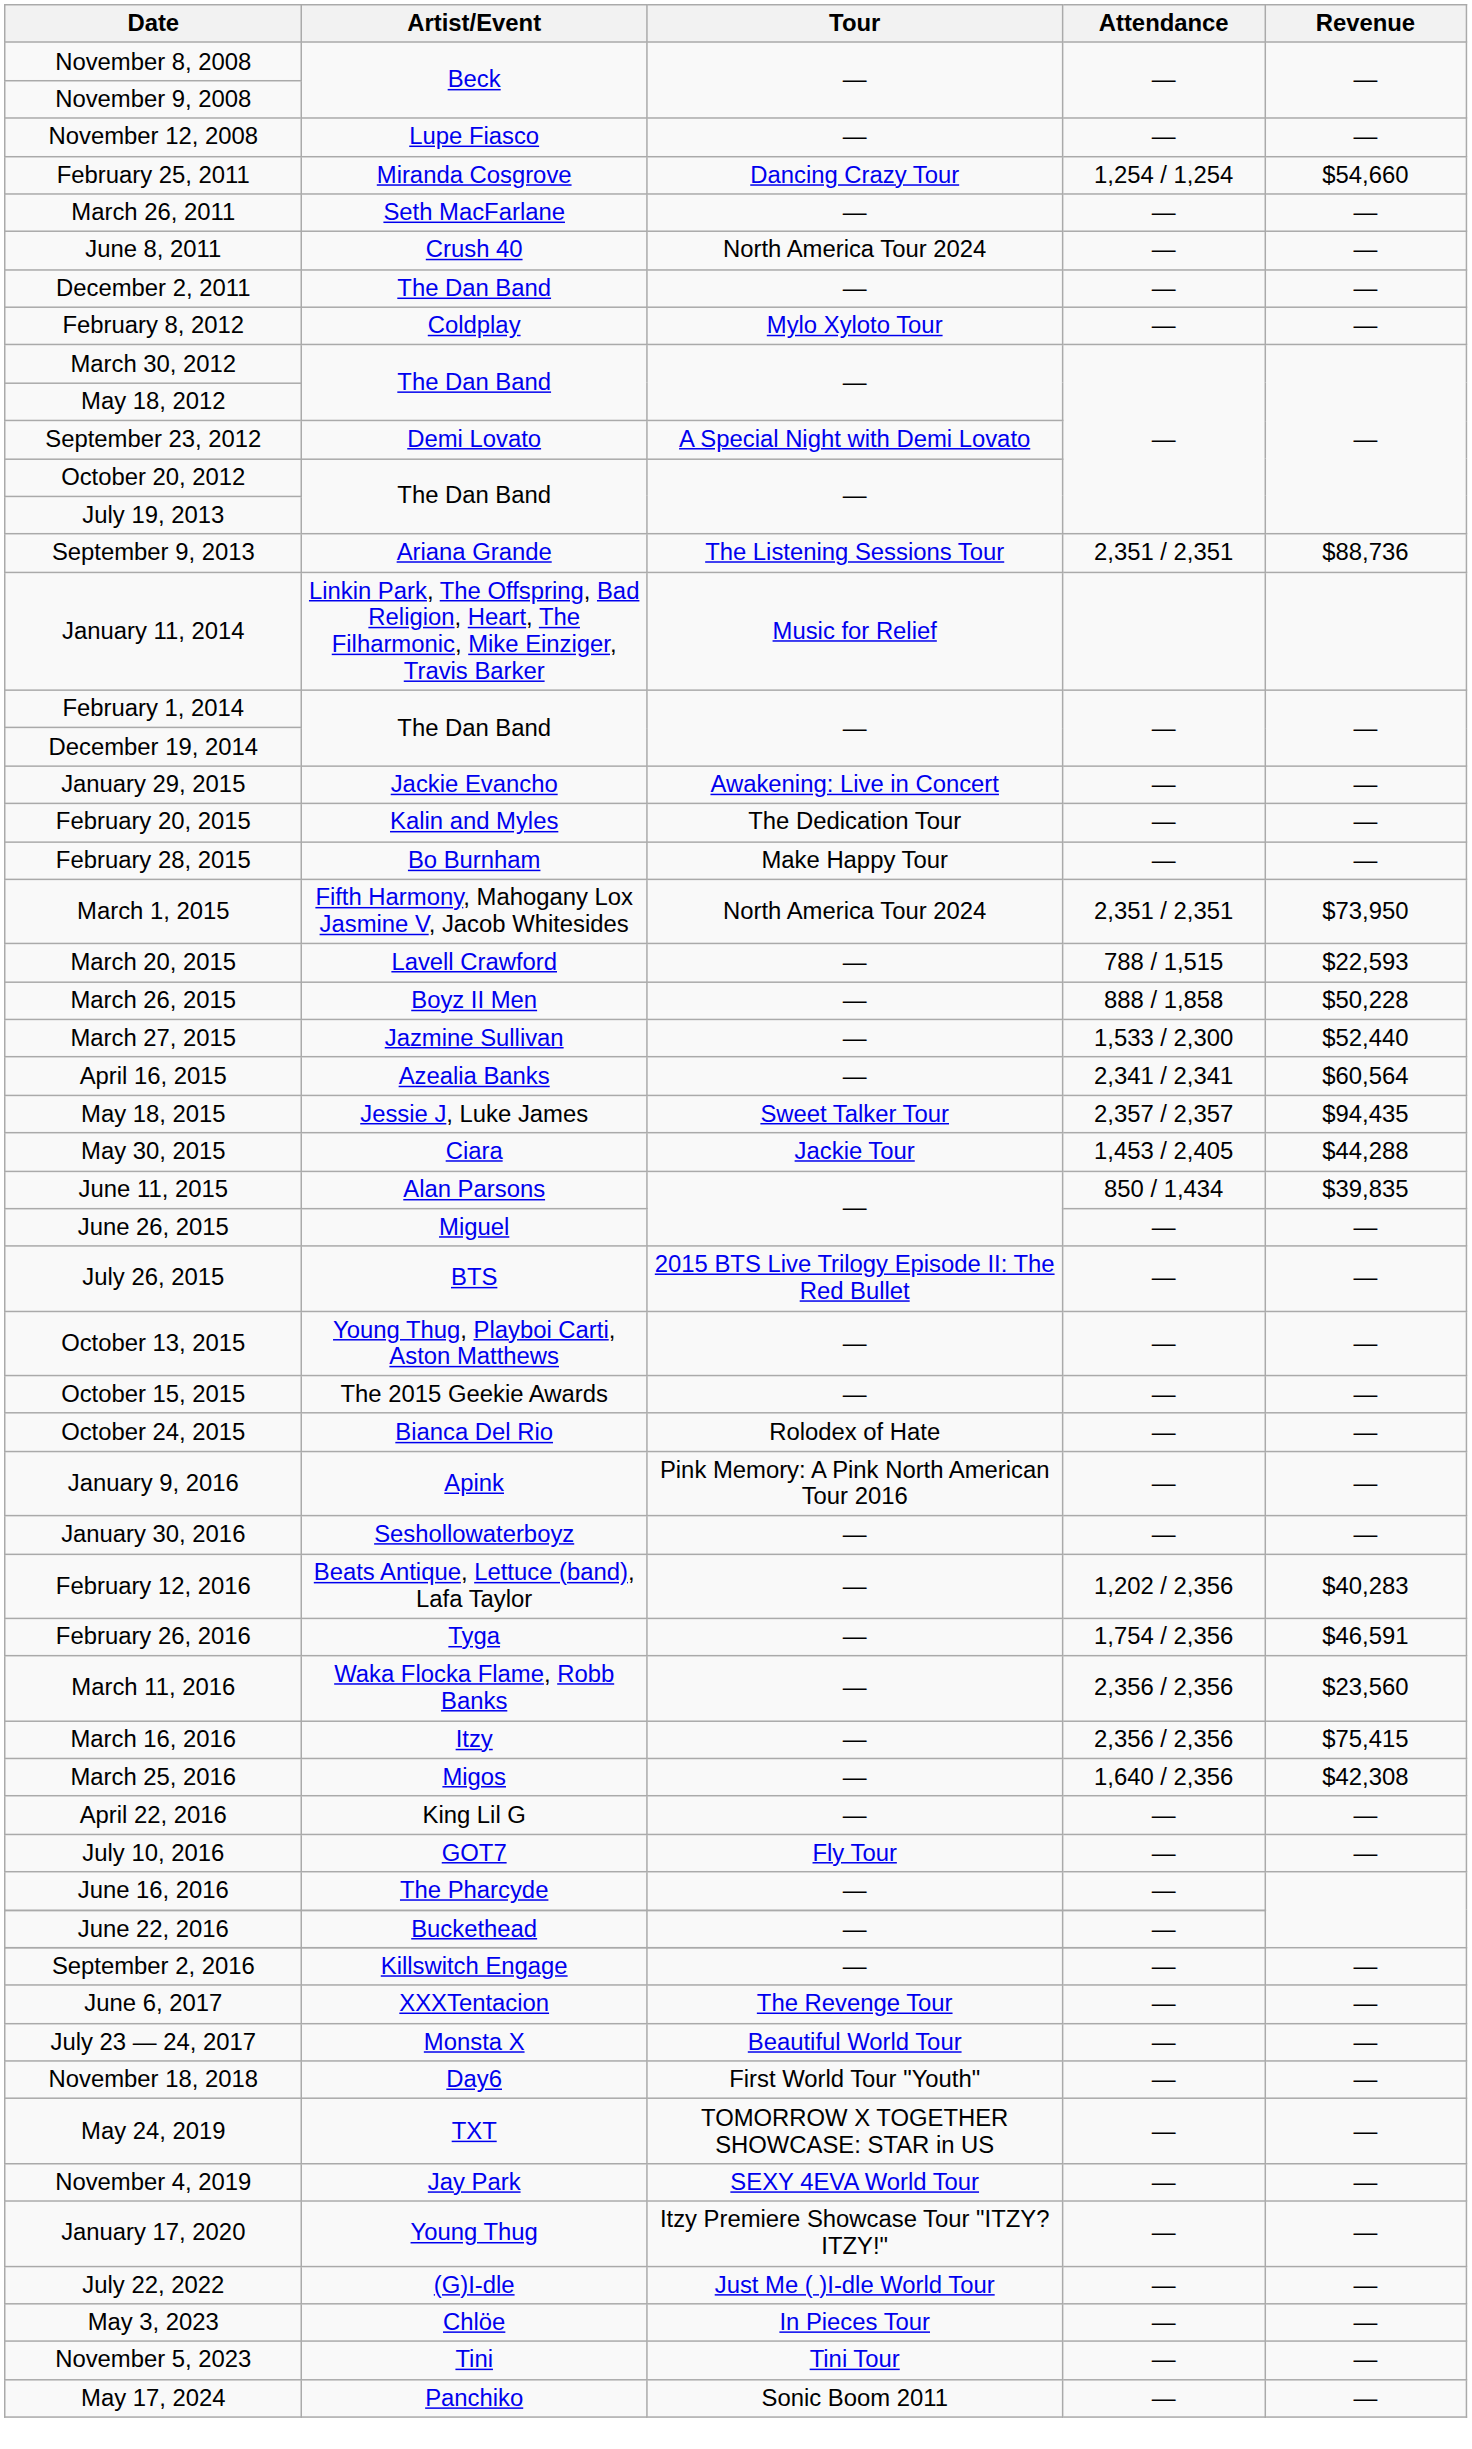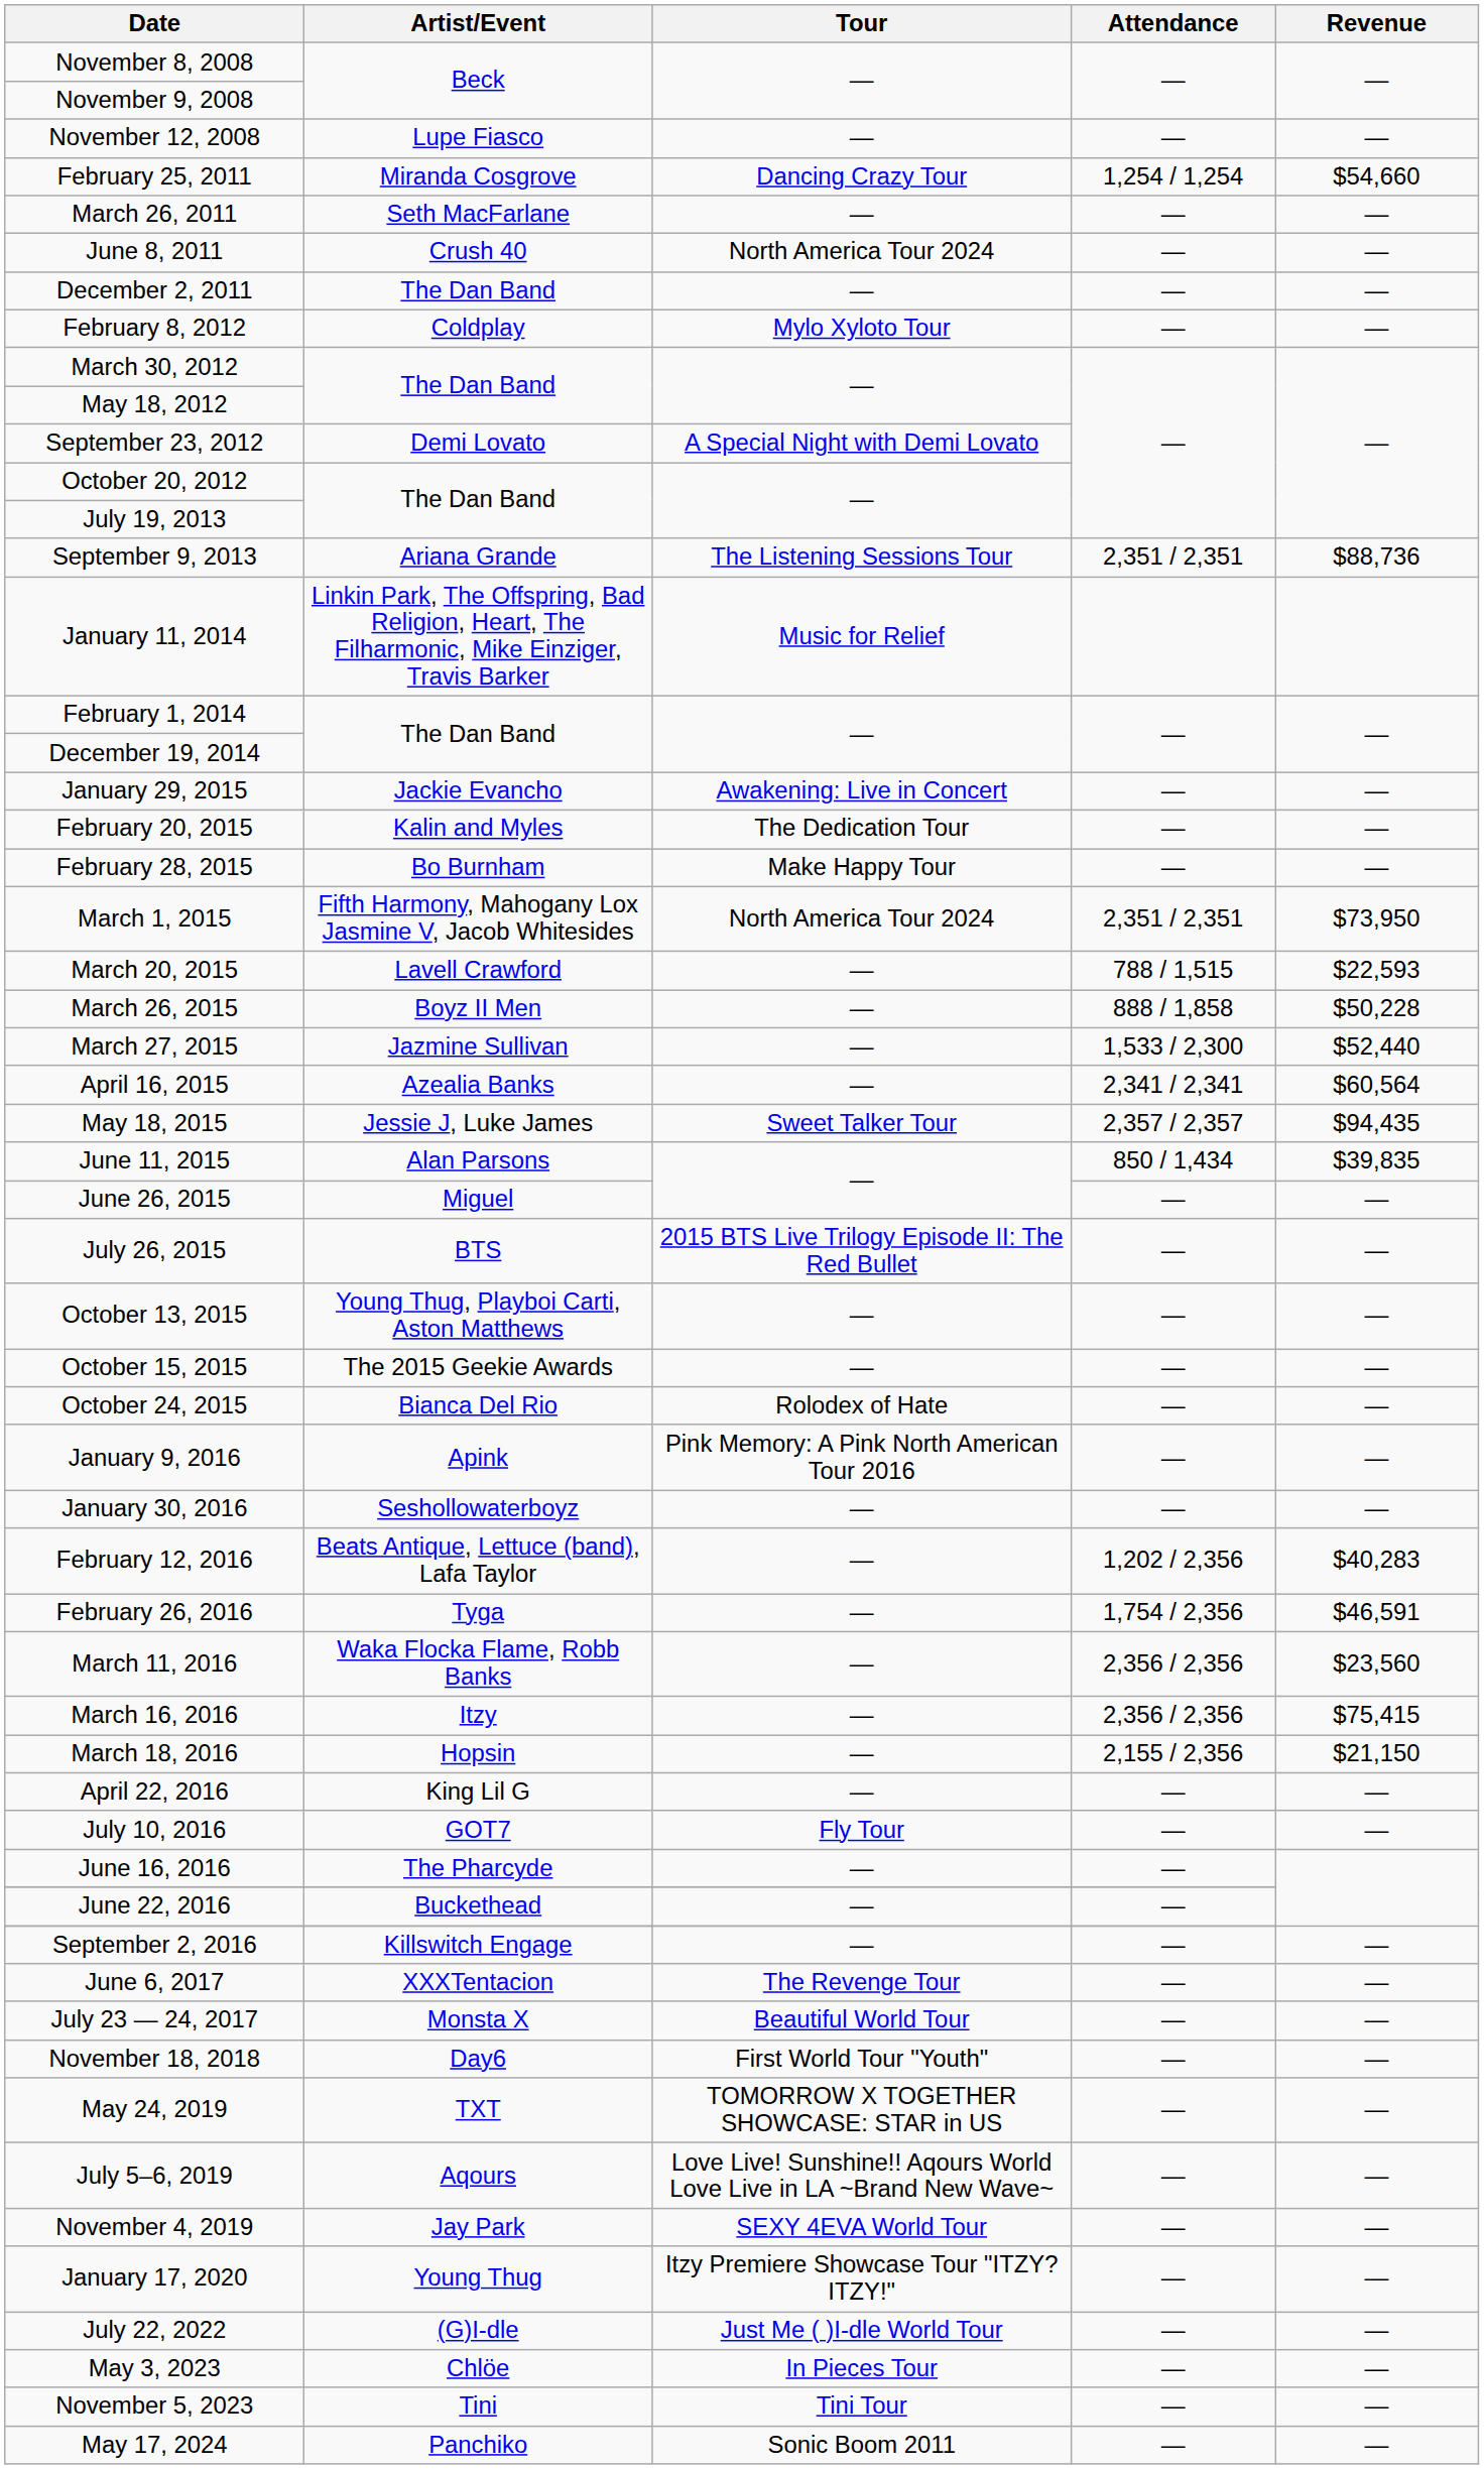 <table class="wikitable sortable" style="text-align:center;">
 <tr>
 <th scope="col" style="width:12em;">Date</th>
 <th scope="col" style="width:14em;">Artist/Event</th>
 <th scope="col" style="width:17em;">Tour</th>
 <th scope="col" style="width:8em;">Attendance</th>
 <th scope="col" style="width:8em;">Revenue</th>
 </tr>
 <tr>
 <td>November 8, 2008</td>
 <td rowspan="2"><a href='#'>Beck</a></td>
 <td rowspan="2">—</td>
 <td rowspan="2">—</td>
 <td rowspan="2">—</td>
 </tr>
 <tr>
 <td>November 9, 2008</td>
 </tr>
 <tr>
 <td>November 12, 2008</td>
 <td><a href='#'>Lupe Fiasco</a></td>
 <td>—</td>
 <td>—</td>
 <td>—</td>
 </tr>
 <tr>
 <td>February 25, 2011</td>
 <td><a href='#'>Miranda Cosgrove</a></td>
 <td><a href='#'>Dancing Crazy Tour</a></td>
 <td>1,254 / 1,254</td>
 <td>$54,660</td>
 </tr>
 <tr>
 <td>March 26, 2011</td>
 <td><a href='#'>Seth MacFarlane</a></td>
 <td>—</td>
 <td>—</td>
 <td>—</td>
 </tr>
 <tr>
 <td>June 8, 2011</td>
 <td><a href='#'>Crush 40</a></td>
 <td>North America Tour 2024</td>
 <td>—</td>
 <td>—</td>
 </tr>
 <tr>
 <td>December 2, 2011</td>
 <td><a href='#'>The Dan Band</a></td>
 <td>—</td>
 <td>—</td>
 <td>—</td>
 </tr>
 <tr>
 <td>February 8, 2012</td>
 <td><a href='#'>Coldplay</a></td>
 <td><a href='#'>Mylo Xyloto Tour</a></td>
 <td>—</td>
 <td>—</td>
 </tr>
 <tr>
 <td>March 30, 2012</td>
 <td rowspan="2"><a href='#'>The Dan Band</a></td>
 <td rowspan="2">—</td>
 <td rowspan="5">—</td>
 <td rowspan="5">—</td>
 </tr>
 <tr>
 <td>May 18, 2012</td>
 </tr>
 <tr>
 <td>September 23, 2012</td>
 <td><a href='#'>Demi Lovato</a></td>
 <td><a href='#'>A Special Night with Demi Lovato</a></td>
 </tr>
 <tr>
 <td>October 20, 2012</td>
 <td rowspan="2">The Dan Band</td>
 <td rowspan="2">—</td>
 </tr>
 <tr>
 <td>July 19, 2013</td>
 </tr>
 <tr>
 <td>September 9, 2013</td>
 <td><a href='#'>Ariana Grande</a></td>
 <td><a href='#'>The Listening Sessions Tour</a></td>
 <td>2,351 / 2,351</td>
 <td>$88,736</td>
 </tr>
 <tr>
 <td>January 11, 2014</td>
 <td><a href='#'>Linkin Park</a>, <a href='#'>The Offspring</a>, <a href='#'>Bad Religion</a>, <a href='#'>Heart</a>, <a href='#'>The Filharmonic</a>, <a href='#'>Mike Einziger</a>, <a href='#'>Travis Barker</a></td>
 <td><a href='#'>Music for Relief</a></td>
 <td></td>
 <td></td>
 </tr>
 <tr>
 <td>February 1, 2014</td>
 <td rowspan="2">The Dan Band</td>
 <td rowspan="2">—</td>
 <td rowspan="2">—</td>
 <td rowspan="2">—</td>
 </tr>
 <tr>
 <td>December 19, 2014</td>
 </tr>
 <tr>
 <td>January 29, 2015</td>
 <td><a href='#'>Jackie Evancho</a></td>
 <td><a href='#'>Awakening: Live in Concert</a></td>
 <td>—</td>
 <td>—</td>
 </tr>
 <tr>
 <td>February 20, 2015</td>
 <td><a href='#'>Kalin and Myles</a></td>
 <td>The Dedication Tour</td>
 <td>—</td>
 <td>—</td>
 </tr>
 <tr>
 <td>February 28, 2015</td>
 <td><a href='#'>Bo Burnham</a></td>
 <td>Make Happy Tour</td>
 <td>—</td>
 <td>—</td>
 </tr>
 <tr>
 <td>March 1, 2015</td>
 <td><a href='#'>Fifth Harmony</a>, Mahogany Lox <br> <a href='#'>Jasmine V</a>, Jacob Whitesides</td>
 <td>North America Tour 2024</td>
 <td>2,351 / 2,351</td>
 <td>$73,950</td>
 </tr>
 <tr>
 <td>March 20, 2015</td>
 <td><a href='#'>Lavell Crawford</a></td>
 <td>—</td>
 <td>788 / 1,515</td>
 <td>$22,593</td>
 </tr>
 <tr>
 <td>March 26, 2015</td>
 <td><a href='#'>Boyz II Men</a></td>
 <td>—</td>
 <td>888 / 1,858</td>
 <td>$50,228</td>
 </tr>
 <tr>
 <td>March 27, 2015</td>
 <td><a href='#'>Jazmine Sullivan</a></td>
 <td>—</td>
 <td>1,533 / 2,300</td>
 <td>$52,440</td>
 </tr>
 <tr>
 <td>April 16, 2015</td>
 <td><a href='#'>Azealia Banks</a></td>
 <td>—</td>
 <td>2,341 / 2,341</td>
 <td>$60,564</td>
 </tr>
 <tr>
 <td>May 18, 2015</td>
 <td><a href='#'>Jessie J</a>, Luke James</td>
 <td><a href='#'>Sweet Talker Tour</a></td>
 <td>2,357 / 2,357</td>
 <td>$94,435</td>
 </tr>
 <tr>
-<td>May 30, 2015</td>
-<td><a href='#'>Ciara</a></td>
-<td><a href='#'>Jackie Tour</a></td>
-<td>1,453 / 2,405</td>
-<td>$44,288</td>
-</tr>
-<tr>
 <td>June 11, 2015</td>
 <td><a href='#'>Alan Parsons</a></td>
 <td rowspan="2">—</td>
 <td>850 / 1,434</td>
 <td>$39,835</td>
 </tr>
 <tr>
 <td>June 26, 2015</td>
 <td><a href='#'>Miguel</a></td>
 <td>—</td>
 <td>—</td>
 </tr>
 <tr>
 <td>July 26, 2015</td>
 <td><a href='#'>BTS</a></td>
 <td><a href='#'>2015 BTS Live Trilogy Episode II: The Red Bullet</a></td>
 <td>—</td>
 <td>—</td>
 </tr>
 <tr>
 <td>October 13, 2015</td>
 <td><a href='#'>Young Thug</a>, <a href='#'>Playboi Carti</a>, <a href='#'>Aston Matthews</a></td>
 <td>—</td>
 <td>—</td>
 <td>—</td>
 </tr>
 <tr>
 <td>October 15, 2015</td>
 <td>The 2015 Geekie Awards</td>
 <td>—</td>
 <td>—</td>
 <td>—</td>
 </tr>
 <tr>
 <td>October 24, 2015</td>
 <td><a href='#'>Bianca Del Rio</a></td>
 <td>Rolodex of Hate</td>
 <td>—</td>
 <td>—</td>
 </tr>
 <tr>
 <td>January 9, 2016</td>
 <td><a href='#'>Apink</a></td>
 <td>Pink Memory: A Pink North American Tour 2016</td>
 <td>—</td>
 <td>—</td>
 </tr>
 <tr>
 <td>January 30, 2016</td>
 <td><a href='#'>Seshollowaterboyz</a></td>
 <td>—</td>
 <td>—</td>
 <td>—</td>
 </tr>
 <tr>
 <td>February 12, 2016</td>
 <td><a href='#'>Beats Antique</a>, <a href='#'>Lettuce (band)</a>, Lafa Taylor</td>
 <td>—</td>
 <td>1,202 / 2,356</td>
 <td>$40,283</td>
 </tr>
 <tr>
 <td>February 26, 2016</td>
 <td><a href='#'>Tyga</a></td>
 <td>—</td>
 <td>1,754 / 2,356</td>
 <td>$46,591</td>
 </tr>
 <tr>
 <td>March 11, 2016</td>
 <td><a href='#'>Waka Flocka Flame</a>, <a href='#'>Robb Banks</a></td>
 <td>—</td>
 <td>2,356 / 2,356</td>
 <td>$23,560</td>
 </tr>
 <tr>
 <td>March 16, 2016</td>
 <td><a href='#'>Itzy</a></td>
 <td>—</td>
 <td>2,356 / 2,356</td>
 <td>$75,415</td>
 </tr>
 <tr>
-<td>March 25, 2016</td>
-<td><a href='#'>Migos</a></td>
+<td>March 18, 2016</td>
+<td><a href='#'>Hopsin</a></td>
 <td>—</td>
-<td>1,640 / 2,356</td>
-<td>$42,308</td>
+<td>2,155 / 2,356</td>
+<td>$21,150</td>
 </tr>
 <tr>
 <td>April 22, 2016</td>
 <td>King Lil G</td>
 <td>—</td>
 <td>—</td>
 <td>—</td>
 </tr>
 <tr>
 <td>July 10, 2016</td>
 <td><a href='#'>GOT7</a></td>
 <td><a href='#'>Fly Tour</a></td>
 <td>—</td>
 <td>—</td>
 </tr>
 <tr>
 <td>June 16, 2016</td>
 <td><a href='#'>The Pharcyde</a></td>
 <td>—</td>
 <td>—</td>
 </tr>
 <tr>
 </tr>
 <tr>
 <td>June 22, 2016</td>
 <td><a href='#'>Buckethead</a></td>
 <td>—</td>
 <td>—</td>
 </tr>
 <tr>
 </tr>
 <tr>
 <td>September 2, 2016</td>
 <td><a href='#'>Killswitch Engage</a></td>
 <td>—</td>
 <td>—</td>
 <td>—</td>
 </tr>
 <tr>
 <td>June 6, 2017</td>
 <td><a href='#'>XXXTentacion</a></td>
 <td><a href='#'>The Revenge Tour</a></td>
 <td>—</td>
 <td>—</td>
 </tr>
 <tr>
 <td>July 23 — 24, 2017</td>
 <td><a href='#'>Monsta X</a></td>
 <td><a href='#'>Beautiful World Tour</a></td>
 <td>—</td>
 <td>—</td>
 </tr>
 <tr>
 <td>November 18, 2018</td>
 <td><a href='#'>Day6</a></td>
 <td>First World Tour "Youth"</td>
 <td>—</td>
 <td>—</td>
 </tr>
 <tr>
 <td>May 24, 2019</td>
 <td><a href='#'>TXT</a></td>
 <td>TOMORROW X TOGETHER SHOWCASE: STAR in US</td>
 <td>—</td>
 <td>—</td>
 </tr>
 <tr>
+<td>July 5–6, 2019</td>
+<td><a href='#'>Aqours</a></td>
+<td>Love Live! Sunshine!! Aqours World Love Live in LA ~Brand New Wave~</td>
+<td>—</td>
+<td>—</td>
+</tr>
+<tr>
 <td>November 4, 2019</td>
 <td><a href='#'>Jay Park</a></td>
 <td><a href='#'>SEXY 4EVA World Tour</a></td>
 <td>—</td>
 <td>—</td>
 </tr>
 <tr>
 <td>January 17, 2020</td>
 <td><a href='#'>Young Thug</a></td>
 <td>Itzy Premiere Showcase Tour "ITZY? ITZY!"</td>
 <td>—</td>
 <td>—</td>
 </tr>
 <tr>
 <td>July 22, 2022</td>
 <td><a href='#'>(G)I-dle</a></td>
 <td><a href='#'>Just Me ( )I-dle World Tour</a></td>
 <td>—</td>
 <td>—</td>
 </tr>
 <tr>
 <td>May 3, 2023</td>
 <td><a href='#'>Chlöe</a></td>
 <td><a href='#'>In Pieces Tour</a></td>
 <td>—</td>
 <td>—</td>
 </tr>
 <tr>
 <td>November 5, 2023</td>
 <td><a href='#'>Tini</a></td>
 <td><a href='#'>Tini Tour</a></td>
 <td>—</td>
 <td>—</td>
 </tr>
 <tr>
 <td>May 17, 2024</td>
 <td><a href='#'>Panchiko</a></td>
 <td>Sonic Boom 2011</td>
 <td>—</td>
 <td>—</td>
 </tr>
 </table>
